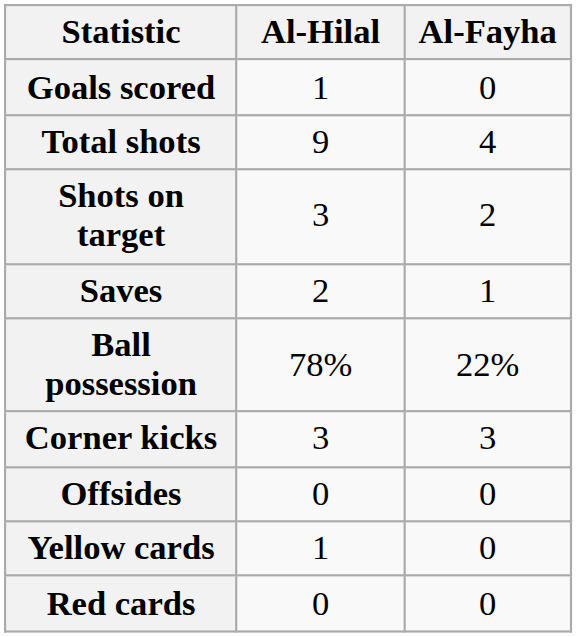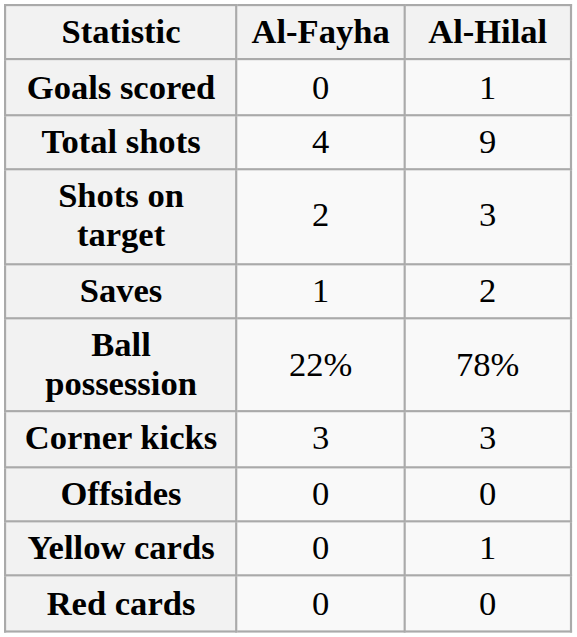 <table class="wikitable plainrowheaders" style="text-align:center">
 <tr>
 <th scope=col width=100>Statistic</th>
+<th scope=col width=70>Al-Fayha</th>
 <th scope=col width=70>Al-Hilal</th>
-<th scope=col width=70>Al-Fayha</th>
 </tr>
 <tr>
 <th scope=row>Goals scored</th>
+<td>0</td>
 <td>1</td>
-<td>0</td>
 </tr>
 <tr>
 <th scope=row>Total shots</th>
+<td>4</td>
 <td>9</td>
-<td>4</td>
 </tr>
 <tr>
 <th scope=row>Shots on target</th>
+<td>2</td>
 <td>3</td>
+</tr>
+<tr>
+<th scope=row>Saves</th>
+<td>1</td>
 <td>2</td>
 </tr>
 <tr>
-<th scope=row>Saves</th>
-<td>2</td>
-<td>1</td>
-</tr>
-<tr>
 <th scope=row>Ball possession</th>
+<td>22%</td>
 <td>78%</td>
-<td>22%</td>
 </tr>
 <tr>
 <th scope=row>Corner kicks</th>
 <td>3</td>
 <td>3</td>
 </tr>
 <tr>
 <th scope=row>Offsides</th>
 <td>0</td>
 <td>0</td>
 </tr>
 <tr>
 <th scope=row>Yellow cards</th>
+<td>0</td>
 <td>1</td>
-<td>0</td>
 </tr>
 <tr>
 <th scope=row>Red cards</th>
 <td>0</td>
 <td>0</td>
 </tr>
 </table>
